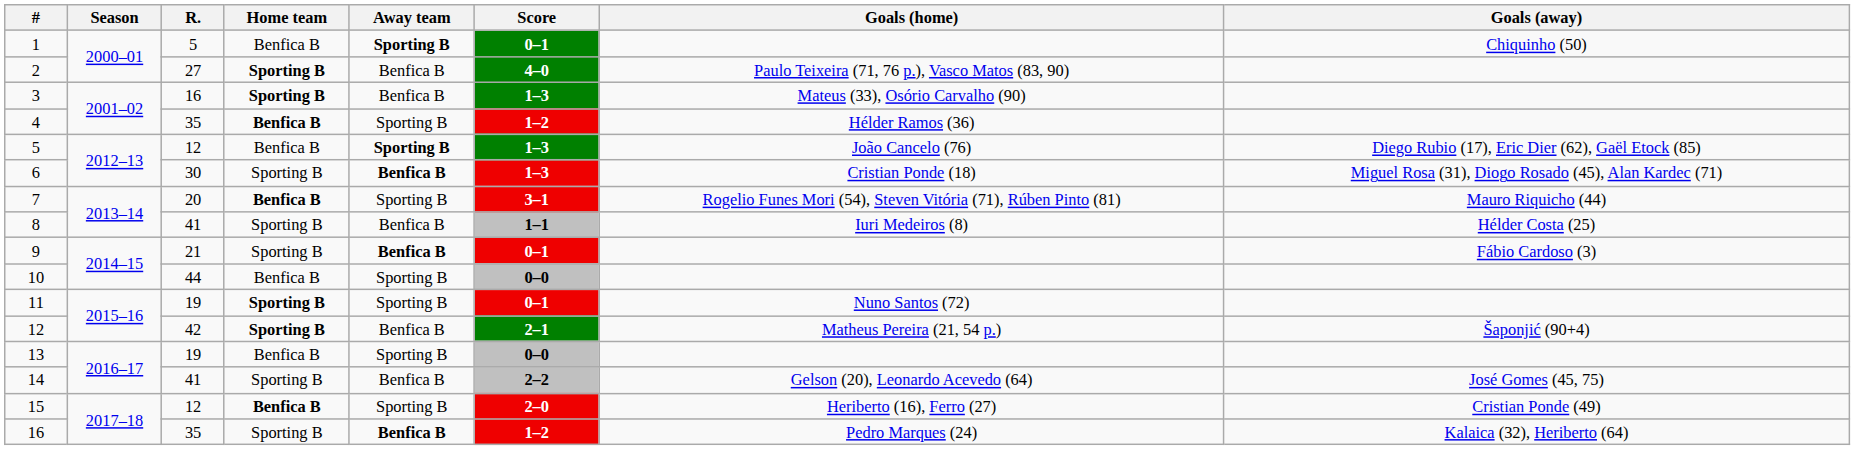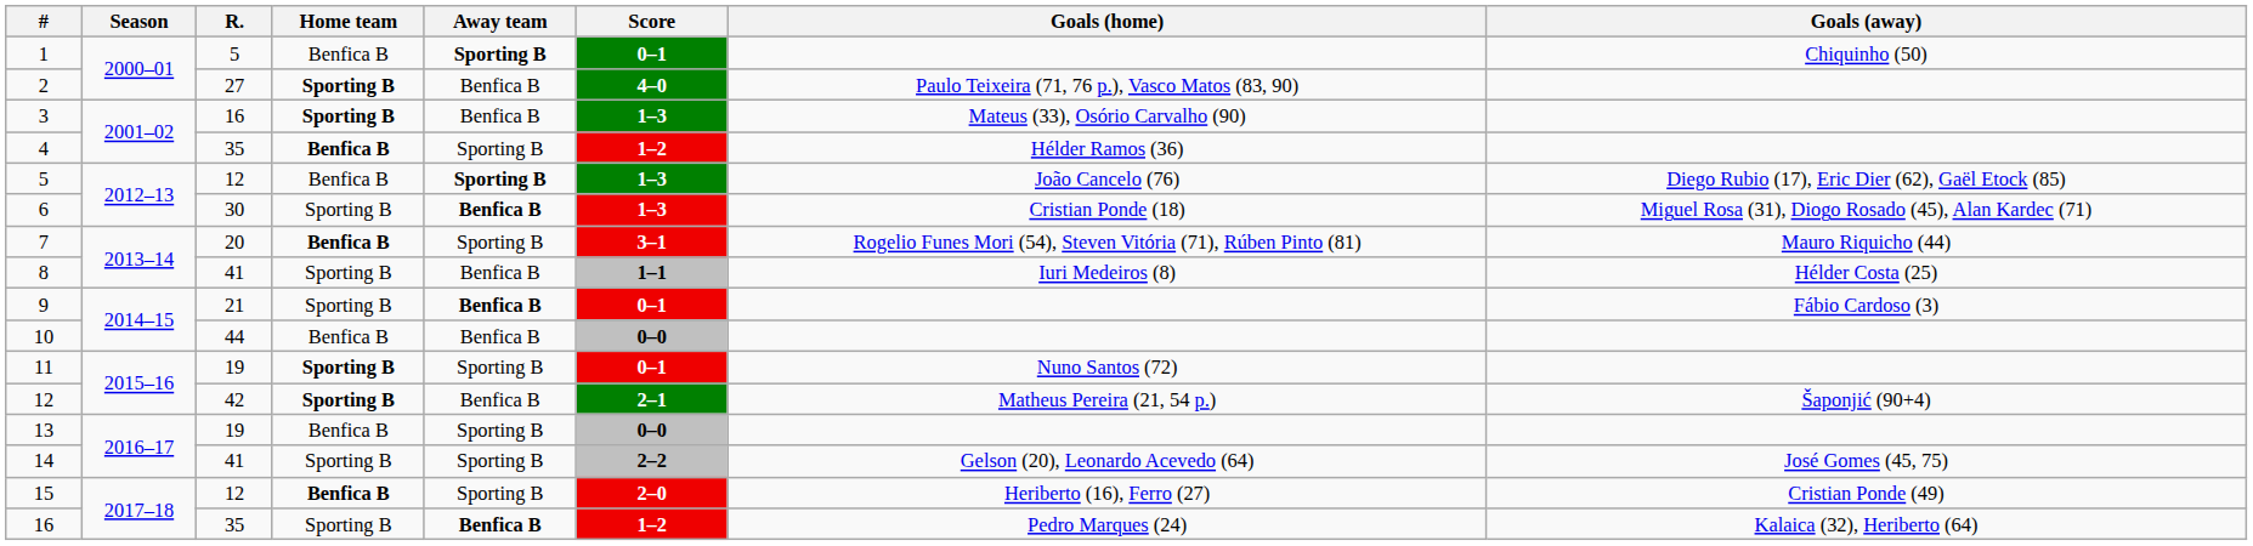 <table class="wikitable" style="width:98%; margin:0 left; font-size: 11px">
 <tr>
 <th width=2%>#</th>
 <th class="unsortable" width=3%>Season</th>
 <th width=2%>R.</th>
 <th width=4%>Home team</th>
 <th width=4%>Away team</th>
 <th width=4%>Score</th>
 <th width=20%>Goals (home)</th>
 <th width=20%>Goals (away)</th>
 </tr>
 <tr style="text-align:center;">
 <td>1</td>
 <td rowspan="2"><a href='#'>2000–01</a></td>
 <td>5</td>
 <td>Benfica B</td>
 <td><strong>Sporting B</strong></td>
 <td style="color:white; background:green"><strong>0–1</strong></td>
 <td></td>
 <td><a href='#'>Chiquinho</a> (50)</td>
 </tr>
 <tr style="text-align:center;">
 <td>2</td>
 <td>27</td>
 <td><strong>Sporting B</strong></td>
 <td>Benfica B</td>
 <td style="color:white; background:green"><strong>4–0</strong></td>
 <td><a href='#'>Paulo Teixeira</a> (71, 76 <a href='#'>p.</a>), <a href='#'>Vasco Matos</a> (83, 90)</td>
 <td></td>
 </tr>
 <tr style="text-align:center;">
 <td>3</td>
 <td rowspan="2"><a href='#'>2001–02</a></td>
 <td>16</td>
 <td><strong>Sporting B</strong></td>
 <td>Benfica B</td>
 <td style="color:white; background:green"><strong>1–3</strong></td>
 <td><a href='#'>Mateus</a> (33), <a href='#'>Osório Carvalho</a> (90)</td>
 <td></td>
 </tr>
 <tr style="text-align:center;">
 <td>4</td>
 <td>35</td>
 <td><strong>Benfica B</strong></td>
 <td>Sporting B</td>
 <td style="color:white; background:#EF0000"><strong>1–2</strong></td>
 <td><a href='#'>Hélder Ramos</a> (36)</td>
 <td></td>
 </tr>
 <tr style="text-align:center;">
 <td>5</td>
 <td rowspan="2"><a href='#'>2012–13</a></td>
 <td>12</td>
 <td>Benfica B</td>
 <td><strong>Sporting B</strong></td>
 <td style="color:white; background:green"><strong>1–3</strong></td>
 <td><a href='#'>João Cancelo</a> (76)</td>
 <td><a href='#'>Diego Rubio</a> (17), <a href='#'>Eric Dier</a> (62), <a href='#'>Gaël Etock</a> (85)</td>
 </tr>
 <tr style="text-align:center;">
 <td>6</td>
 <td>30</td>
 <td>Sporting B</td>
 <td><strong>Benfica B</strong></td>
 <td style="color:white; background:#EF0000"><strong>1–3</strong></td>
 <td><a href='#'>Cristian Ponde</a> (18)</td>
 <td><a href='#'>Miguel Rosa</a> (31), <a href='#'>Diogo Rosado</a> (45), <a href='#'>Alan Kardec</a> (71)</td>
 </tr>
 <tr style="text-align:center;">
 <td>7</td>
 <td rowspan="2"><a href='#'>2013–14</a></td>
 <td>20</td>
 <td><strong>Benfica B</strong></td>
 <td>Sporting B</td>
 <td style="color:white; background:#EF0000"><strong>3–1</strong></td>
 <td><a href='#'>Rogelio Funes Mori</a> (54), <a href='#'>Steven Vitória</a> (71), <a href='#'>Rúben Pinto</a> (81)</td>
 <td><a href='#'>Mauro Riquicho</a> (44)</td>
 </tr>
 <tr style="text-align:center;">
 <td>8</td>
 <td>41</td>
 <td>Sporting B</td>
 <td>Benfica B</td>
 <td style="background:silver"><strong>1–1</strong></td>
 <td><a href='#'>Iuri Medeiros</a> (8)</td>
 <td><a href='#'>Hélder Costa</a> (25)</td>
 </tr>
 <tr style="text-align:center;">
 <td>9</td>
 <td rowspan="2"><a href='#'>2014–15</a></td>
 <td>21</td>
 <td>Sporting B</td>
 <td><strong>Benfica B</strong></td>
 <td style="color:white; background:#EF0000"><strong>0–1</strong></td>
 <td></td>
 <td><a href='#'>Fábio Cardoso</a> (3)</td>
 </tr>
 <tr style="text-align:center;">
 <td>10</td>
 <td>44</td>
 <td>Benfica B</td>
-<td>Sporting B</td>
+<td>Benfica B</td>
 <td style="background:silver"><strong>0–0</strong></td>
 <td></td>
 <td></td>
 </tr>
 <tr style="text-align:center;">
 <td>11</td>
 <td rowspan="2"><a href='#'>2015–16</a></td>
 <td>19</td>
 <td><strong>Sporting B</strong></td>
 <td>Sporting B</td>
 <td style="color:white; background:#EF0000"><strong>0–1</strong></td>
 <td><a href='#'>Nuno Santos</a> (72)</td>
 <td></td>
 </tr>
 <tr style="text-align:center;">
 <td>12</td>
 <td>42</td>
 <td><strong>Sporting B</strong></td>
 <td>Benfica B</td>
 <td style="color:white; background:green"><strong>2–1</strong></td>
 <td><a href='#'>Matheus Pereira</a> (21, 54 <a href='#'>p.</a>)</td>
 <td><a href='#'>Šaponjić</a> (90+4)</td>
 </tr>
 <tr style="text-align:center;">
 <td>13</td>
 <td rowspan="2"><a href='#'>2016–17</a></td>
 <td>19</td>
 <td>Benfica B</td>
 <td>Sporting B</td>
 <td style="background:silver"><strong>0–0</strong></td>
 <td></td>
 <td></td>
 </tr>
 <tr style="text-align:center;">
 <td>14</td>
 <td>41</td>
 <td>Sporting B</td>
-<td>Benfica B</td>
+<td>Sporting B</td>
 <td style="background:silver"><strong>2–2</strong></td>
 <td><a href='#'>Gelson</a> (20), <a href='#'>Leonardo Acevedo</a> (64)</td>
 <td><a href='#'>José Gomes</a> (45, 75)</td>
 </tr>
 <tr style="text-align:center;">
 <td>15</td>
 <td rowspan="2"><a href='#'>2017–18</a></td>
 <td>12</td>
 <td><strong>Benfica B</strong></td>
 <td>Sporting B</td>
 <td style="color:white; background:#EF0000"><strong>2–0</strong></td>
 <td><a href='#'>Heriberto</a> (16), <a href='#'>Ferro</a> (27)</td>
 <td><a href='#'>Cristian Ponde</a> (49)</td>
 </tr>
 <tr style="text-align:center;">
 <td>16</td>
 <td>35</td>
 <td>Sporting B</td>
 <td><strong>Benfica B</strong></td>
 <td style="color:white; background:#EF0000"><strong>1–2</strong></td>
 <td><a href='#'>Pedro Marques</a> (24)</td>
 <td><a href='#'>Kalaica</a> (32), <a href='#'>Heriberto</a> (64)</td>
 </tr>
 </table>
